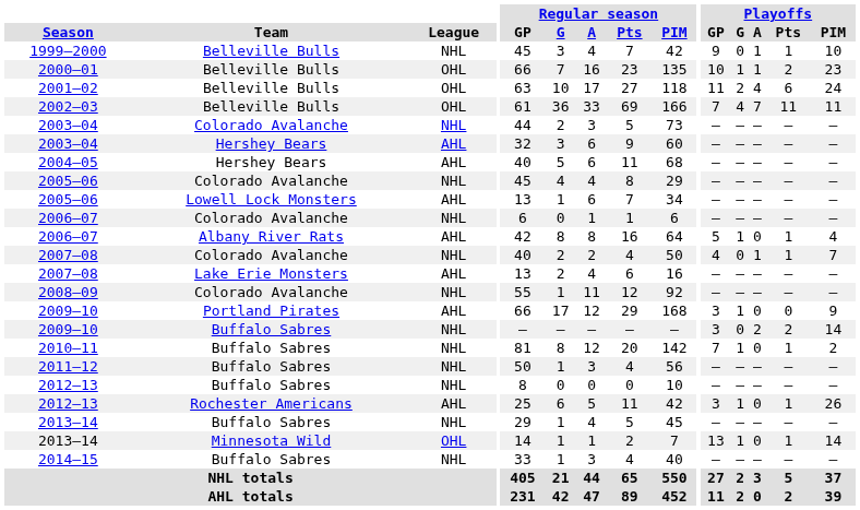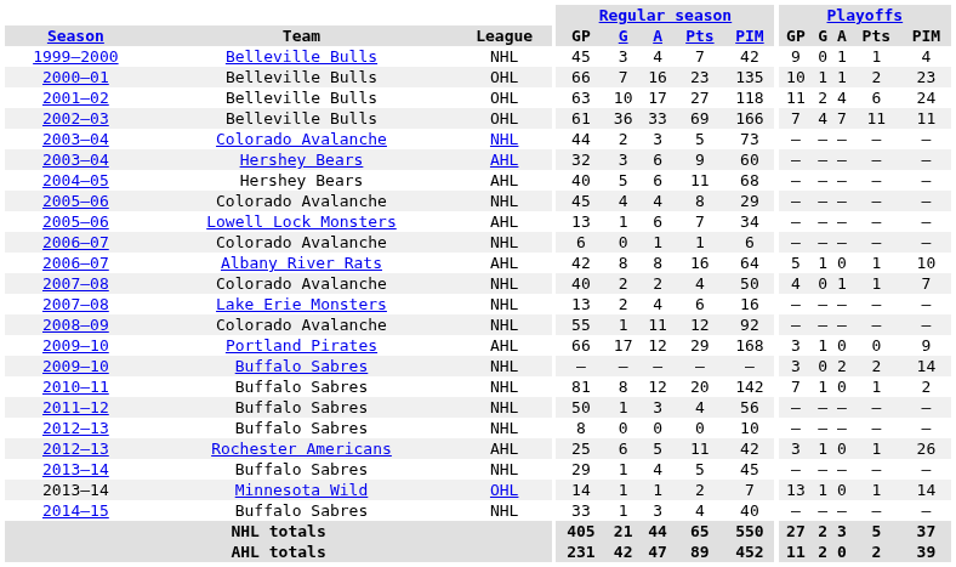 <table border="0" cellpadding="1" cellspacing="0" style="text-align:center; width:60em">
 <tr bgcolor="#e0e0e0">
 <th colspan="3" bgcolor="#ffffff"></th>
 <th rowspan="99" bgcolor="#ffffff"></th>
 <th colspan="5"><a href='#'>Regular season</a></th>
 <th rowspan="99" bgcolor="#ffffff"></th>
 <th colspan="5"><a href='#'>Playoffs</a></th>
 </tr>
 <tr bgcolor="#e0e0e0">
 <th><a href='#'>Season</a></th>
 <th>Team</th>
 <th>League</th>
 <th>GP</th>
 <th><a href='#'>G</a></th>
 <th><a href='#'>A</a></th>
 <th><a href='#'>Pts</a></th>
 <th><a href='#'>PIM</a></th>
 <th>GP</th>
 <th>G</th>
 <th>A</th>
 <th>Pts</th>
 <th>PIM</th>
 </tr>
 <tr>
 <td><a href='#'>1999–2000</a></td>
 <td><a href='#'>Belleville Bulls</a></td>
 <td>NHL</td>
 <td>45</td>
 <td>3</td>
 <td>4</td>
 <td>7</td>
 <td>42</td>
 <td>9</td>
 <td>0</td>
 <td>1</td>
 <td>1</td>
-<td>10</td>
+<td>4</td>
 </tr>
 <tr bgcolor="#f0f0f0">
 <td><a href='#'>2000–01</a></td>
 <td>Belleville Bulls</td>
 <td>OHL</td>
 <td>66</td>
 <td>7</td>
 <td>16</td>
 <td>23</td>
 <td>135</td>
 <td>10</td>
 <td>1</td>
 <td>1</td>
 <td>2</td>
 <td>23</td>
 </tr>
 <tr>
 <td><a href='#'>2001–02</a></td>
 <td>Belleville Bulls</td>
 <td>OHL</td>
 <td>63</td>
 <td>10</td>
 <td>17</td>
 <td>27</td>
 <td>118</td>
 <td>11</td>
 <td>2</td>
 <td>4</td>
 <td>6</td>
 <td>24</td>
 </tr>
 <tr bgcolor="#f0f0f0">
 <td><a href='#'>2002–03</a></td>
 <td>Belleville Bulls</td>
 <td>OHL</td>
 <td>61</td>
 <td>36</td>
 <td>33</td>
 <td>69</td>
 <td>166</td>
 <td>7</td>
 <td>4</td>
 <td>7</td>
 <td>11</td>
 <td>11</td>
 </tr>
 <tr>
 <td><a href='#'>2003–04</a></td>
 <td><a href='#'>Colorado Avalanche</a></td>
 <td><a href='#'>NHL</a></td>
 <td>44</td>
 <td>2</td>
 <td>3</td>
 <td>5</td>
 <td>73</td>
 <td>—</td>
 <td>—</td>
 <td>—</td>
 <td>—</td>
 <td>—</td>
 </tr>
 <tr bgcolor="#f0f0f0">
 <td><a href='#'>2003–04</a></td>
 <td><a href='#'>Hershey Bears</a></td>
 <td><a href='#'>AHL</a></td>
 <td>32</td>
 <td>3</td>
 <td>6</td>
 <td>9</td>
 <td>60</td>
 <td>—</td>
 <td>—</td>
 <td>—</td>
 <td>—</td>
 <td>—</td>
 </tr>
 <tr>
 <td><a href='#'>2004–05</a></td>
 <td>Hershey Bears</td>
 <td>AHL</td>
 <td>40</td>
 <td>5</td>
 <td>6</td>
 <td>11</td>
 <td>68</td>
 <td>—</td>
 <td>—</td>
 <td>—</td>
 <td>—</td>
 <td>—</td>
 </tr>
 <tr bgcolor="#f0f0f0">
 <td><a href='#'>2005–06</a></td>
 <td>Colorado Avalanche</td>
 <td>NHL</td>
 <td>45</td>
 <td>4</td>
 <td>4</td>
 <td>8</td>
 <td>29</td>
 <td>—</td>
 <td>—</td>
 <td>—</td>
 <td>—</td>
 <td>—</td>
 </tr>
 <tr>
 <td><a href='#'>2005–06</a></td>
 <td><a href='#'>Lowell Lock Monsters</a></td>
 <td>AHL</td>
 <td>13</td>
 <td>1</td>
 <td>6</td>
 <td>7</td>
 <td>34</td>
 <td>—</td>
 <td>—</td>
 <td>—</td>
 <td>—</td>
 <td>—</td>
 </tr>
 <tr bgcolor="#f0f0f0">
 <td><a href='#'>2006–07</a></td>
 <td>Colorado Avalanche</td>
 <td>NHL</td>
 <td>6</td>
 <td>0</td>
 <td>1</td>
 <td>1</td>
 <td>6</td>
 <td>—</td>
 <td>—</td>
 <td>—</td>
 <td>—</td>
 <td>—</td>
 </tr>
 <tr>
 <td><a href='#'>2006–07</a></td>
 <td><a href='#'>Albany River Rats</a></td>
 <td>AHL</td>
 <td>42</td>
 <td>8</td>
 <td>8</td>
 <td>16</td>
 <td>64</td>
 <td>5</td>
 <td>1</td>
 <td>0</td>
 <td>1</td>
-<td>4</td>
+<td>10</td>
 </tr>
 <tr bgcolor="#f0f0f0">
 <td><a href='#'>2007–08</a></td>
 <td>Colorado Avalanche</td>
 <td>NHL</td>
 <td>40</td>
 <td>2</td>
 <td>2</td>
 <td>4</td>
 <td>50</td>
 <td>4</td>
 <td>0</td>
 <td>1</td>
 <td>1</td>
 <td>7</td>
 </tr>
 <tr>
 <td><a href='#'>2007–08</a></td>
 <td><a href='#'>Lake Erie Monsters</a></td>
-<td>AHL</td>
+<td>NHL</td>
 <td>13</td>
 <td>2</td>
 <td>4</td>
 <td>6</td>
 <td>16</td>
 <td>—</td>
 <td>—</td>
 <td>—</td>
 <td>—</td>
 <td>—</td>
 </tr>
 <tr bgcolor="#f0f0f0">
 <td><a href='#'>2008–09</a></td>
 <td>Colorado Avalanche</td>
 <td>NHL</td>
 <td>55</td>
 <td>1</td>
 <td>11</td>
 <td>12</td>
 <td>92</td>
 <td>—</td>
 <td>—</td>
 <td>—</td>
 <td>—</td>
 <td>—</td>
 </tr>
 <tr>
 <td><a href='#'>2009–10</a></td>
 <td><a href='#'>Portland Pirates</a></td>
 <td>AHL</td>
 <td>66</td>
 <td>17</td>
 <td>12</td>
 <td>29</td>
 <td>168</td>
 <td>3</td>
 <td>1</td>
 <td>0</td>
 <td>0</td>
 <td>9</td>
 </tr>
 <tr bgcolor="#f0f0f0">
 <td><a href='#'>2009–10</a></td>
 <td><a href='#'>Buffalo Sabres</a></td>
 <td>NHL</td>
 <td>—</td>
 <td>—</td>
 <td>—</td>
 <td>—</td>
 <td>—</td>
 <td>3</td>
 <td>0</td>
 <td>2</td>
 <td>2</td>
 <td>14</td>
 </tr>
 <tr>
 <td><a href='#'>2010–11</a></td>
 <td>Buffalo Sabres</td>
 <td>NHL</td>
 <td>81</td>
 <td>8</td>
 <td>12</td>
 <td>20</td>
 <td>142</td>
 <td>7</td>
 <td>1</td>
 <td>0</td>
 <td>1</td>
 <td>2</td>
 </tr>
 <tr bgcolor="#f0f0f0">
 <td><a href='#'>2011–12</a></td>
 <td>Buffalo Sabres</td>
 <td>NHL</td>
 <td>50</td>
 <td>1</td>
 <td>3</td>
 <td>4</td>
 <td>56</td>
 <td>—</td>
 <td>—</td>
 <td>—</td>
 <td>—</td>
 <td>—</td>
 </tr>
 <tr>
 <td><a href='#'>2012–13</a></td>
 <td>Buffalo Sabres</td>
 <td>NHL</td>
 <td>8</td>
 <td>0</td>
 <td>0</td>
 <td>0</td>
 <td>10</td>
 <td>—</td>
 <td>—</td>
 <td>—</td>
 <td>—</td>
 <td>—</td>
 </tr>
 <tr bgcolor="#f0f0f0">
 <td><a href='#'>2012–13</a></td>
 <td><a href='#'>Rochester Americans</a></td>
 <td>AHL</td>
 <td>25</td>
 <td>6</td>
 <td>5</td>
 <td>11</td>
 <td>42</td>
 <td>3</td>
 <td>1</td>
 <td>0</td>
 <td>1</td>
 <td>26</td>
 </tr>
 <tr>
 <td><a href='#'>2013–14</a></td>
 <td>Buffalo Sabres</td>
 <td>NHL</td>
 <td>29</td>
 <td>1</td>
 <td>4</td>
 <td>5</td>
 <td>45</td>
 <td>—</td>
 <td>—</td>
 <td>—</td>
 <td>—</td>
 <td>—</td>
 </tr>
 <tr bgcolor="#f0f0f0">
 <td>2013–14</td>
 <td><a href='#'>Minnesota Wild</a></td>
 <td><a href='#'>OHL</a></td>
 <td>14</td>
 <td>1</td>
 <td>1</td>
 <td>2</td>
 <td>7</td>
 <td>13</td>
 <td>1</td>
 <td>0</td>
 <td>1</td>
 <td>14</td>
 </tr>
 <tr>
 <td><a href='#'>2014–15</a></td>
 <td>Buffalo Sabres</td>
 <td>NHL</td>
 <td>33</td>
 <td>1</td>
 <td>3</td>
 <td>4</td>
 <td>40</td>
 <td>—</td>
 <td>—</td>
 <td>—</td>
 <td>—</td>
 <td>—</td>
 </tr>
 <tr bgcolor="#e0e0e0">
 <th colspan="3">NHL totals</th>
 <th>405</th>
 <th>21</th>
 <th>44</th>
 <th>65</th>
 <th>550</th>
 <th>27</th>
 <th>2</th>
 <th>3</th>
 <th>5</th>
 <th>37</th>
 </tr>
 <tr bgcolor="#e0e0e0">
 <th colspan="3">AHL totals</th>
 <th>231</th>
 <th>42</th>
 <th>47</th>
 <th>89</th>
 <th>452</th>
 <th>11</th>
 <th>2</th>
 <th>0</th>
 <th>2</th>
 <th>39</th>
 </tr>
 </table>
